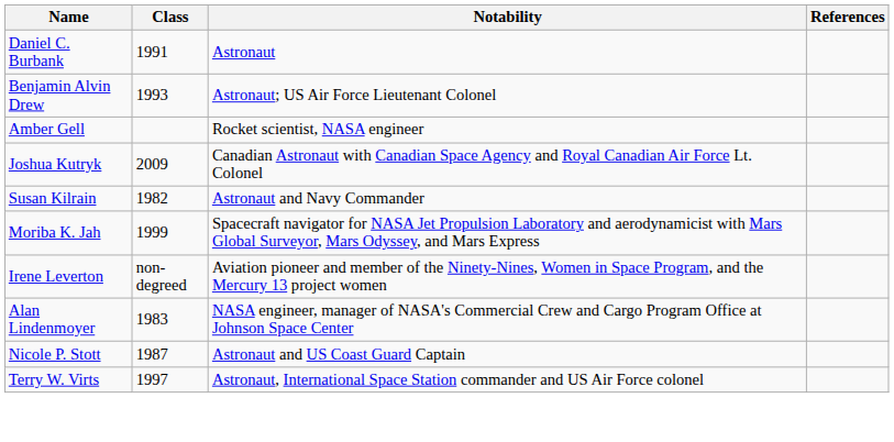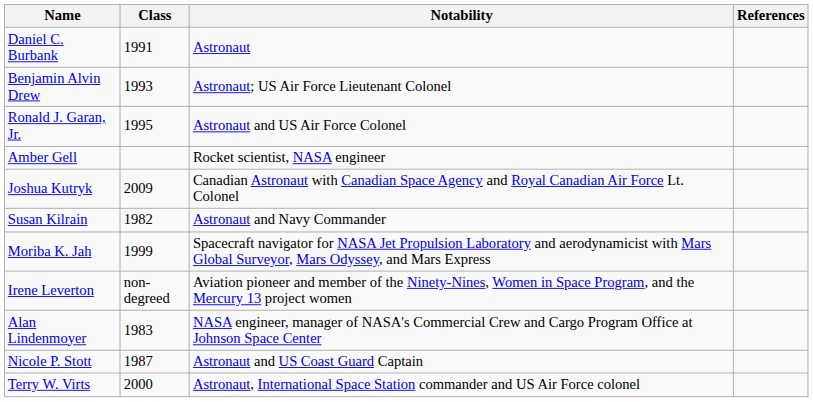 <table class="wikitable sortable" style="width:100%;">
 <tr>
 <th>Name</th>
 <th>Class</th>
 <th>Notability</th>
 <th>References</th>
 </tr>
 <tr>
 <td><a href='#'>Daniel C. Burbank</a></td>
 <td>1991</td>
 <td><a href='#'>Astronaut</a></td>
 <td></td>
 </tr>
 <tr>
 <td><a href='#'>Benjamin Alvin Drew</a></td>
 <td>1993</td>
 <td><a href='#'>Astronaut</a>; US Air Force Lieutenant Colonel</td>
+<td></td>
+</tr>
+<tr>
+<td><a href='#'>Ronald J. Garan, Jr.</a></td>
+<td>1995</td>
+<td><a href='#'>Astronaut</a> and US Air Force Colonel</td>
 <td></td>
 </tr>
 <tr>
 <td><a href='#'>Amber Gell</a></td>
 <td></td>
 <td>Rocket scientist, <a href='#'>NASA</a> engineer</td>
 <td></td>
 </tr>
 <tr>
 <td><a href='#'>Joshua Kutryk</a></td>
 <td>2009</td>
 <td>Canadian <a href='#'>Astronaut</a> with <a href='#'>Canadian Space Agency</a> and <a href='#'>Royal Canadian Air Force</a> Lt. Colonel</td>
 <td></td>
 </tr>
 <tr>
 <td><a href='#'>Susan Kilrain</a></td>
 <td>1982</td>
 <td><a href='#'>Astronaut</a> and Navy Commander</td>
 <td></td>
 </tr>
 <tr>
 <td><a href='#'>Moriba K. Jah</a></td>
 <td>1999</td>
 <td>Spacecraft navigator for <a href='#'>NASA Jet Propulsion Laboratory</a> and aerodynamicist with <a href='#'>Mars Global Surveyor</a>, <a href='#'>Mars Odyssey</a>, and Mars Express</td>
 <td></td>
 </tr>
 <tr>
 <td><a href='#'>Irene Leverton</a></td>
 <td>non-degreed</td>
 <td>Aviation pioneer and member of the <a href='#'>Ninety-Nines</a>, <a href='#'>Women in Space Program</a>, and the <a href='#'>Mercury 13</a> project women</td>
 <td></td>
 </tr>
 <tr>
 <td><a href='#'>Alan Lindenmoyer</a></td>
 <td>1983</td>
 <td><a href='#'>NASA</a> engineer, manager of NASA's Commercial Crew and Cargo Program Office at <a href='#'>Johnson Space Center</a></td>
 <td></td>
 </tr>
 <tr>
 <td><a href='#'>Nicole P. Stott</a></td>
 <td>1987</td>
 <td><a href='#'>Astronaut</a> and <a href='#'>US Coast Guard</a> Captain</td>
 <td></td>
 </tr>
 <tr>
 <td><a href='#'>Terry W. Virts</a></td>
-<td>1997</td>
+<td>2000</td>
 <td><a href='#'>Astronaut</a>, <a href='#'>International Space Station</a> commander and US Air Force colonel</td>
 <td></td>
 </tr>
 </table>
